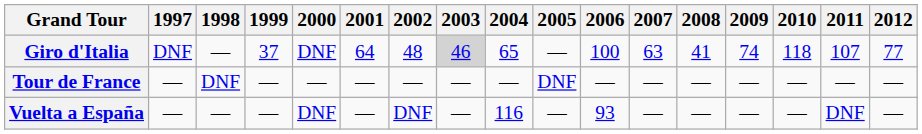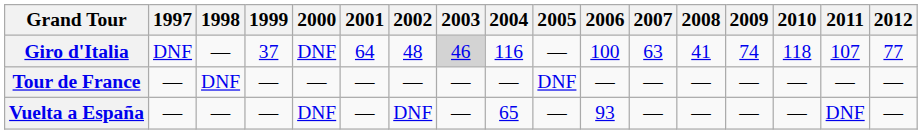 <table class="wikitable plainrowheaders">
 <tr>
 <th>Grand Tour</th>
 <th scope="col">1997</th>
 <th scope="col">1998</th>
 <th scope="col">1999</th>
 <th scope="col">2000</th>
 <th scope="col">2001</th>
 <th scope="col">2002</th>
 <th scope="col">2003</th>
 <th scope="col">2004</th>
 <th scope="col">2005</th>
 <th scope="col">2006</th>
 <th scope="col">2007</th>
 <th scope="col">2008</th>
 <th scope="col">2009</th>
 <th scope="col">2010</th>
 <th scope="col">2011</th>
 <th scope="col">2012</th>
 </tr>
 <tr style="text-align:center;">
 <th scope="row"> <a href='#'>Giro d'Italia</a></th>
 <td><a href='#'>DNF</a></td>
 <td>—</td>
 <td><a href='#'>37</a></td>
 <td><a href='#'>DNF</a></td>
 <td><a href='#'>64</a></td>
 <td><a href='#'>48</a></td>
 <td style="background: lightgrey;"><a href='#'>46</a></td>
-<td><a href='#'>65</a></td>
+<td><a href='#'>116</a></td>
 <td>—</td>
 <td><a href='#'>100</a></td>
 <td><a href='#'>63</a></td>
 <td><a href='#'>41</a></td>
 <td><a href='#'>74</a></td>
 <td><a href='#'>118</a></td>
 <td><a href='#'>107</a></td>
 <td><a href='#'>77</a></td>
 </tr>
 <tr style="text-align:center;">
 <th scope="row"> <a href='#'>Tour de France</a></th>
 <td>—</td>
 <td><a href='#'>DNF</a></td>
 <td>—</td>
 <td>—</td>
 <td>—</td>
 <td>—</td>
 <td>—</td>
 <td>—</td>
 <td><a href='#'>DNF</a></td>
 <td>—</td>
 <td>—</td>
 <td>—</td>
 <td>—</td>
 <td>—</td>
 <td>—</td>
 <td>—</td>
 </tr>
 <tr style="text-align:center;">
 <th scope="row"> <a href='#'>Vuelta a España</a></th>
 <td>—</td>
 <td>—</td>
 <td>—</td>
 <td><a href='#'>DNF</a></td>
 <td>—</td>
 <td><a href='#'>DNF</a></td>
 <td>—</td>
-<td><a href='#'>116</a></td>
+<td><a href='#'>65</a></td>
 <td>—</td>
 <td><a href='#'>93</a></td>
 <td>—</td>
 <td>—</td>
 <td>—</td>
 <td>—</td>
 <td><a href='#'>DNF</a></td>
 <td>—</td>
 </tr>
 </table>
